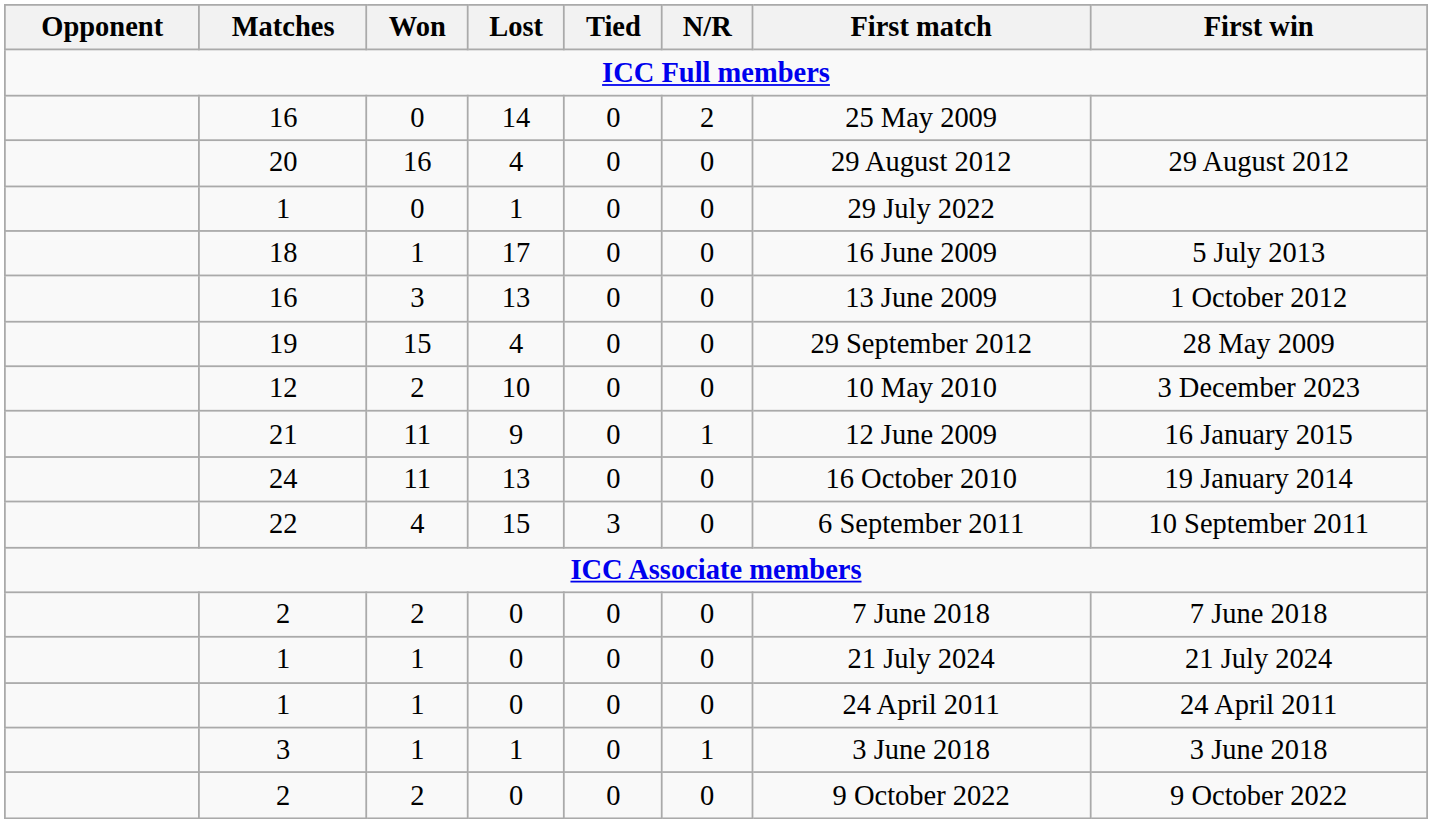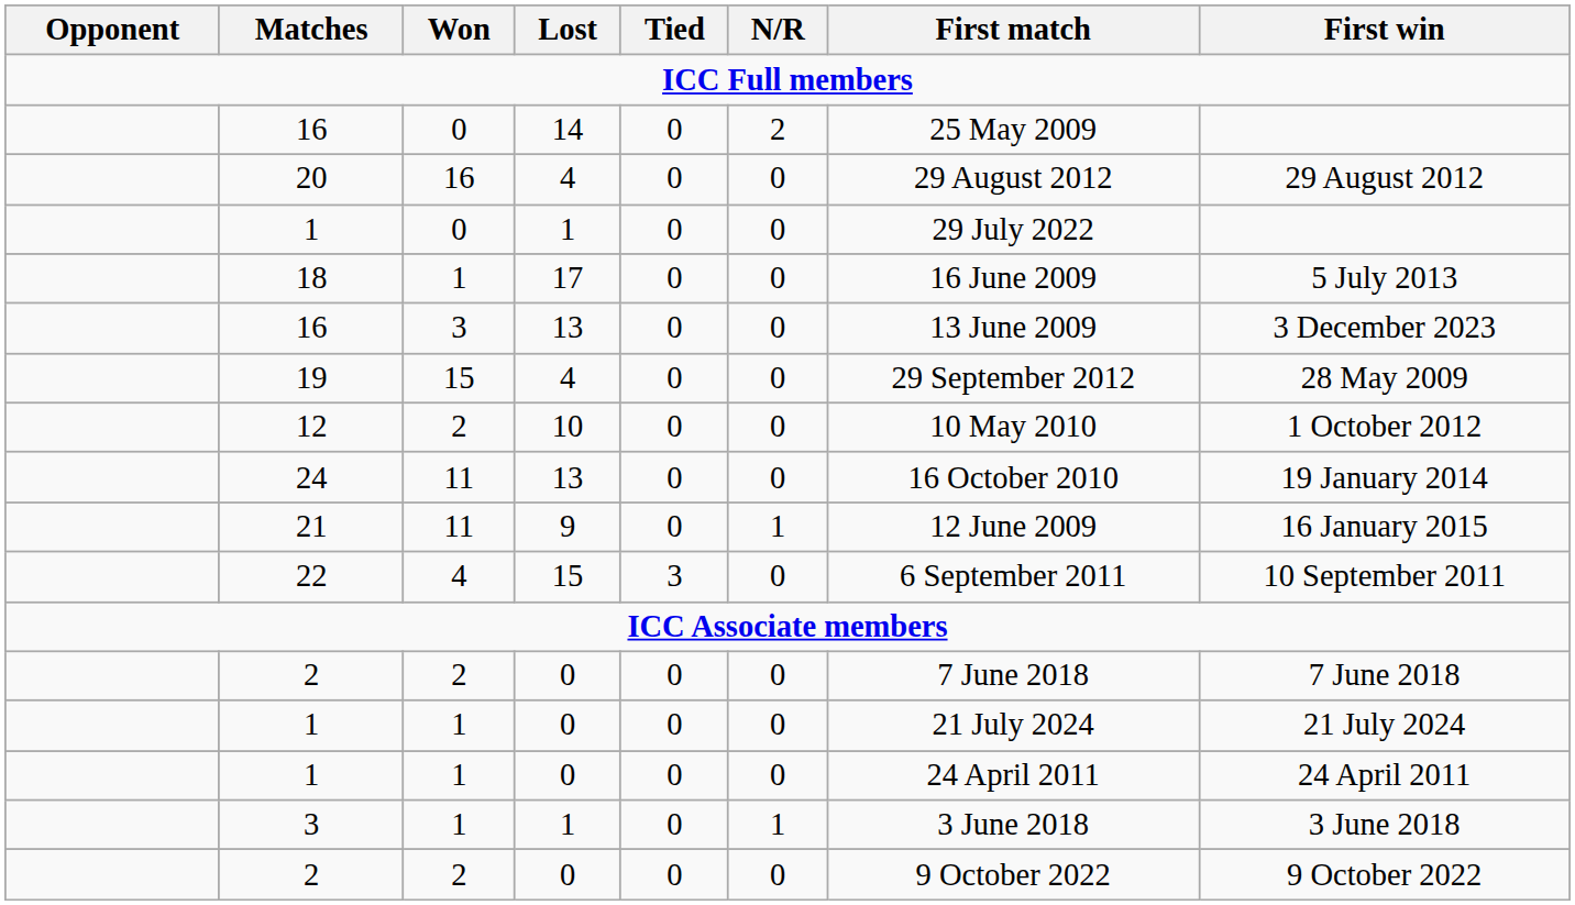 <table class="wikitable plainrowheaders sortable" style="text-align:center;  width: 800px;">
 <tr>
 <th>Opponent</th>
 <th>Matches</th>
 <th>Won</th>
 <th>Lost</th>
 <th>Tied</th>
 <th>N/R</th>
 <th>First match</th>
 <th>First win</th>
 </tr>
 <tr>
 <td colspan="8" style="text-align: center;"><strong><a href='#'>ICC Full members</a></strong></td>
 </tr>
 <tr>
 <td align=left></td>
 <td>16</td>
 <td>0</td>
 <td>14</td>
 <td>0</td>
 <td>2</td>
 <td>25 May 2009</td>
 <td></td>
 </tr>
 <tr>
 <td align=left></td>
 <td>20</td>
 <td>16</td>
 <td>4</td>
 <td>0</td>
 <td>0</td>
 <td>29 August 2012</td>
 <td>29 August 2012</td>
 </tr>
 <tr>
 <td align=left></td>
 <td>1</td>
 <td>0</td>
 <td>1</td>
 <td>0</td>
 <td>0</td>
 <td>29 July 2022</td>
 <td></td>
 </tr>
 <tr>
 <td align=left></td>
 <td>18</td>
 <td>1</td>
 <td>17</td>
 <td>0</td>
 <td>0</td>
 <td>16 June 2009</td>
 <td>5 July 2013</td>
 </tr>
 <tr>
 <td align=left></td>
 <td>16</td>
 <td>3</td>
 <td>13</td>
 <td>0</td>
 <td>0</td>
 <td>13 June 2009</td>
-<td>1 October 2012</td>
+<td>3 December 2023</td>
 </tr>
 <tr>
 <td align=left></td>
 <td>19</td>
 <td>15</td>
 <td>4</td>
 <td>0</td>
 <td>0</td>
 <td>29 September 2012</td>
 <td>28 May 2009</td>
 </tr>
 <tr>
 <td align=left></td>
 <td>12</td>
 <td>2</td>
 <td>10</td>
 <td>0</td>
 <td>0</td>
 <td>10 May 2010</td>
-<td>3 December 2023</td>
+<td>1 October 2012</td>
+</tr>
+<tr>
+<td align=left></td>
+<td>24</td>
+<td>11</td>
+<td>13</td>
+<td>0</td>
+<td>0</td>
+<td>16 October 2010</td>
+<td>19 January 2014</td>
 </tr>
 <tr>
 <td align=left></td>
 <td>21</td>
 <td>11</td>
 <td>9</td>
 <td>0</td>
 <td>1</td>
 <td>12 June 2009</td>
 <td>16 January 2015</td>
-</tr>
-<tr>
-<td align=left></td>
-<td>24</td>
-<td>11</td>
-<td>13</td>
-<td>0</td>
-<td>0</td>
-<td>16 October 2010</td>
-<td>19 January 2014</td>
 </tr>
 <tr>
 <td align=left></td>
 <td>22</td>
 <td>4</td>
 <td>15</td>
 <td>3</td>
 <td>0</td>
 <td>6 September 2011</td>
 <td>10 September 2011</td>
 </tr>
 <tr>
 <td colspan="8" style="text-align:center;"><strong><a href='#'>ICC Associate members</a></strong></td>
 </tr>
 <tr>
 <td align=left></td>
 <td>2</td>
 <td>2</td>
 <td>0</td>
 <td>0</td>
 <td>0</td>
 <td>7 June 2018</td>
 <td>7 June 2018</td>
 </tr>
 <tr>
 <td align=left></td>
 <td>1</td>
 <td>1</td>
 <td>0</td>
 <td>0</td>
 <td>0</td>
 <td>21 July 2024</td>
 <td>21 July 2024</td>
 </tr>
 <tr>
 <td align=left></td>
 <td>1</td>
 <td>1</td>
 <td>0</td>
 <td>0</td>
 <td>0</td>
 <td>24 April 2011</td>
 <td>24 April 2011</td>
 </tr>
 <tr>
 <td align=left></td>
 <td>3</td>
 <td>1</td>
 <td>1</td>
 <td>0</td>
 <td>1</td>
 <td>3 June 2018</td>
 <td>3 June 2018</td>
 </tr>
 <tr>
 <td align=left></td>
 <td>2</td>
 <td>2</td>
 <td>0</td>
 <td>0</td>
 <td>0</td>
 <td>9 October 2022</td>
 <td>9 October 2022</td>
 </tr>
 </table>
